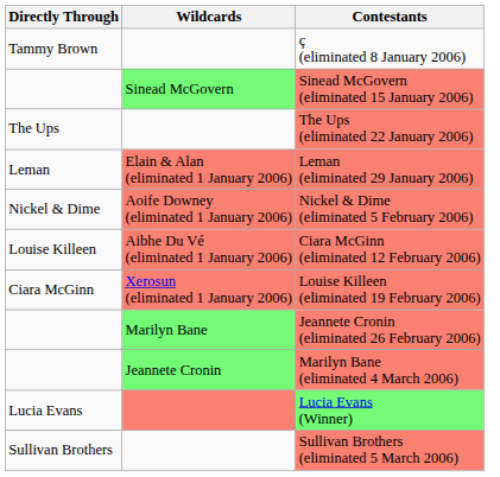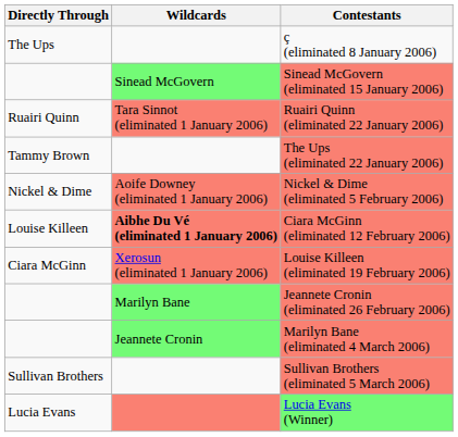 <table class="wikitable">
 <tr>
 <th>Directly Through</th>
 <th>Wildcards</th>
 <th>Contestants</th>
 </tr>
 <tr Barry Quinn (eliminated 1 January 2006)>
-<td>Tammy Brown</td>
+<td>The Ups</td>
 <td></td>
 <td>ç<br> (eliminated 8 January 2006)</td>
 </tr>
 <tr>
 <td></td>
 <td style="background:#73fb76;">Sinead McGovern</td>
 <td style="background:#fa8072;">Sinead McGovern<br> (eliminated 15 January 2006)</td>
 </tr>
 <tr>
-<td>The Ups</td>
+<td>Ruairi Quinn</td>
+<td style="background:#fa8072;">Tara Sinnot<br> (eliminated 1 January 2006)</td>
+<td style="background:#fa8072;">Ruairi Quinn<br> (eliminated 22 January 2006)</td>
+</tr>
+<tr>
+<td>Tammy Brown</td>
 <td></td>
 <td style="background:#fa8072;">The Ups<br> (eliminated 22 January 2006)</td>
-</tr>
-<tr>
-<td>Leman</td>
-<td style="background:#fa8072;">Elain & Alan<br> (eliminated 1 January 2006)</td>
-<td style="background:#fa8072;">Leman<br> (eliminated 29 January 2006)</td>
 </tr>
 <tr>
 <td>Nickel & Dime</td>
 <td style="background:#fa8072;">Aoife Downey<br> (eliminated 1 January 2006)</td>
 <td style="background:#fa8072;">Nickel & Dime<br> (eliminated 5 February 2006)</td>
 </tr>
 <tr>
 <td>Louise Killeen</td>
-<td style="background:#fa8072;">Aibhe Du Vé<br> (eliminated 1 January 2006)</td>
+<td style="background:#fa8072;"><strong>Aibhe Du Vé<br> (eliminated 1 January 2006)</strong></td>
 <td style="background:#fa8072;">Ciara McGinn<br> (eliminated 12 February 2006)</td>
 </tr>
 <tr>
 <td>Ciara McGinn</td>
 <td style="background:#fa8072;"><a href='#'>Xerosun</a><br> (eliminated 1 January 2006)</td>
 <td style="background:#fa8072;">Louise Killeen<br> (eliminated 19 February 2006)</td>
 </tr>
 <tr>
 <td></td>
 <td style="background:#73fb76;">Marilyn Bane</td>
 <td style="background:#fa8072;">Jeannete Cronin<br> (eliminated 26 February 2006)</td>
 </tr>
 <tr>
 <td></td>
 <td style="background:#73fb76;">Jeannete Cronin</td>
 <td style="background:#fa8072;">Marilyn Bane<br> (eliminated 4 March 2006)</td>
 </tr>
 <tr>
+<td>Sullivan Brothers</td>
+<td></td>
+<td style="background:#fa8072;">Sullivan Brothers<br> (eliminated 5 March 2006)</td>
+</tr>
+<tr>
 <td>Lucia Evans</td>
 <td style="background:#fa8072;"></td>
 <td style="background:#73fb76;"><a href='#'>Lucia Evans</a><br> (Winner)</td>
 </tr>
-<tr>
-<td>Sullivan Brothers</td>
-<td></td>
-<td style="background:#fa8072;">Sullivan Brothers<br> (eliminated 5 March 2006)</td>
-</tr>
 </table>
